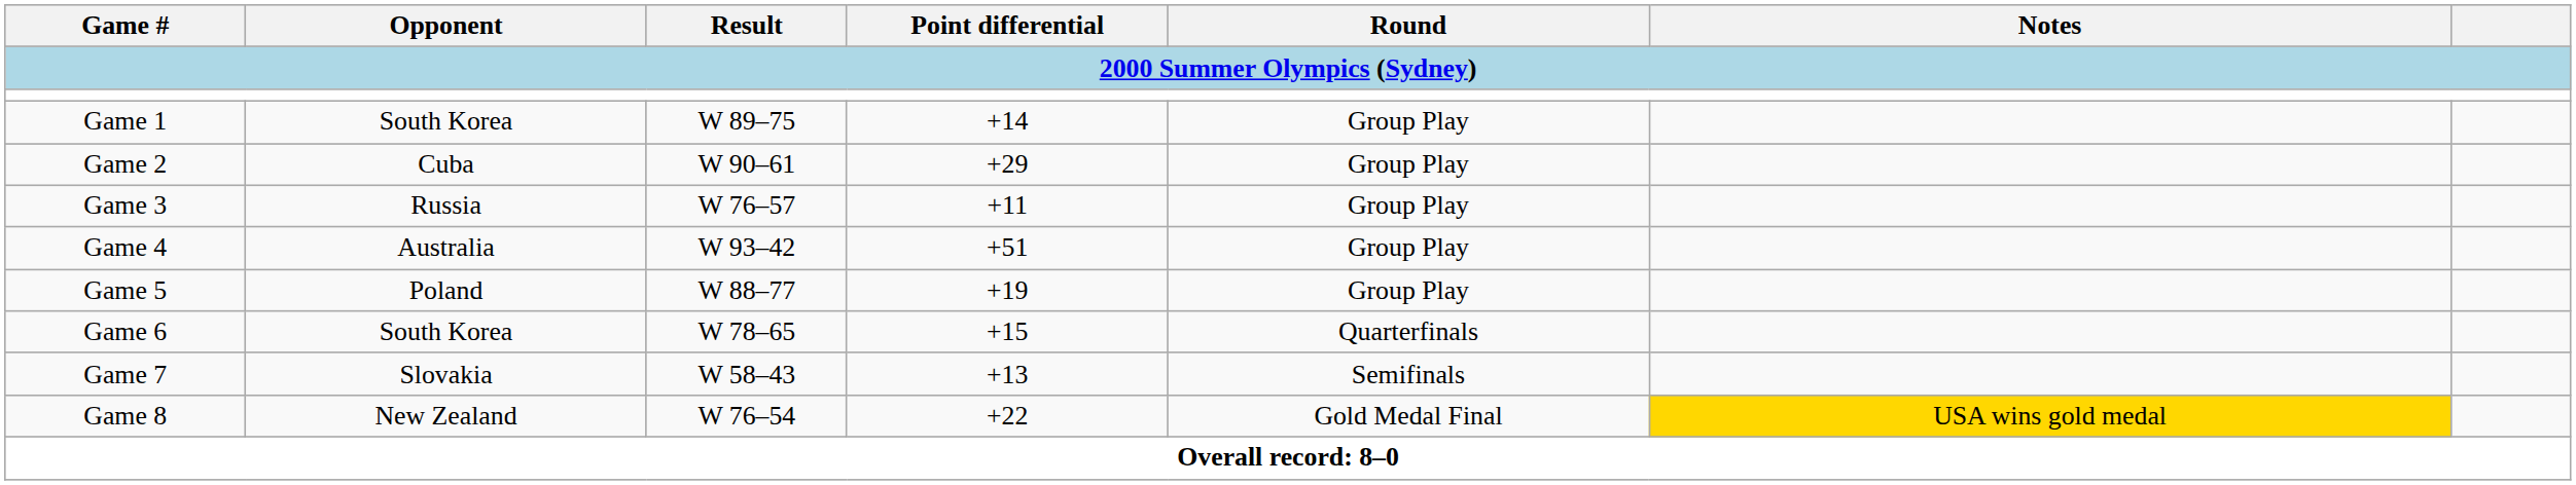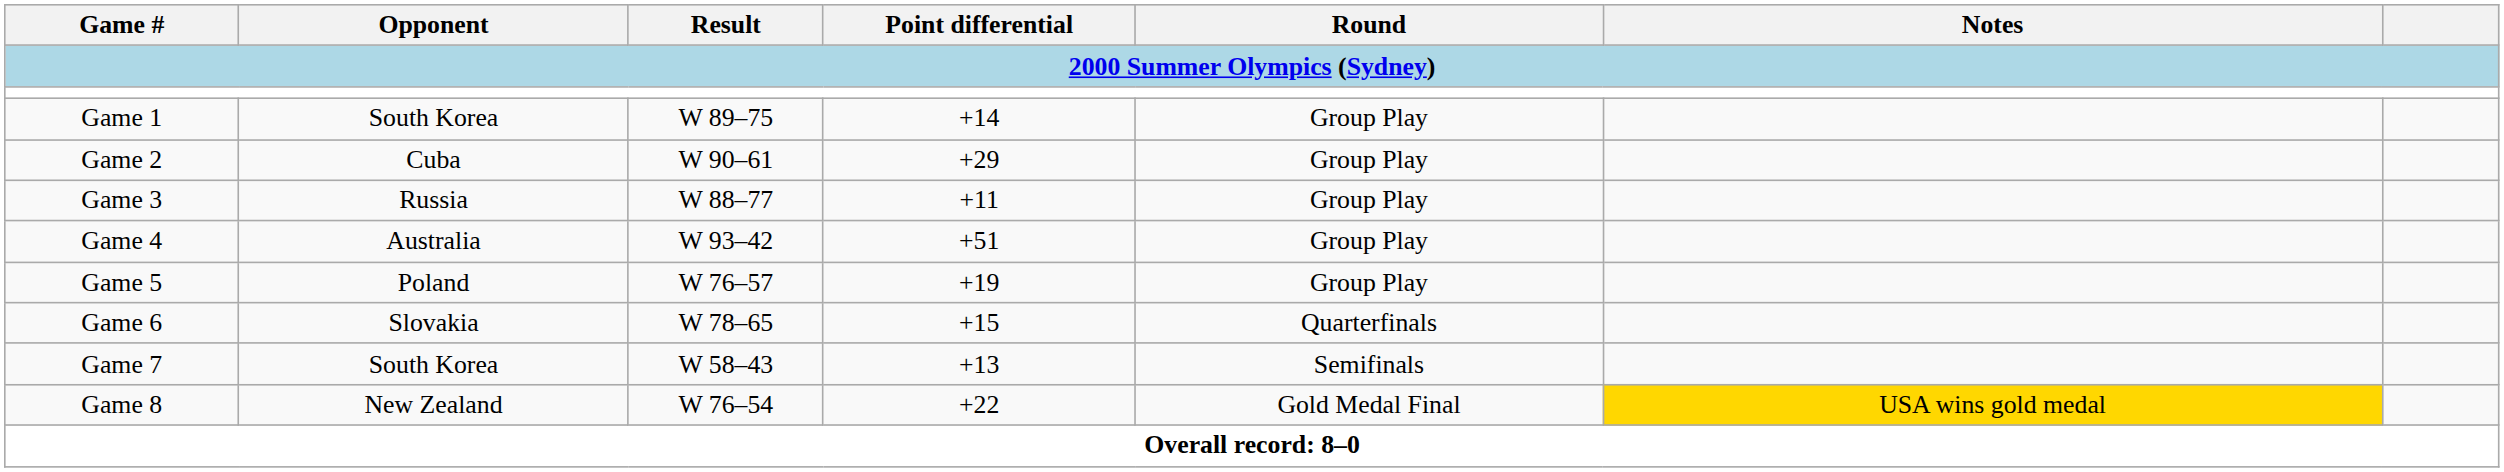 <table class="wikitable">
 <tr>
 <th width=6%>Game #</th>
 <th width=10%>Opponent</th>
 <th width=05%>Result</th>
 <th width=8%>Point differential</th>
 <th width=12%>Round</th>
 <th width=20%>Notes</th>
 <th width=3%></th>
 </tr>
 <tr>
 <td colspan="7"  style="text-align:center; background:lightblue;"><span><strong><a href='#'>2000 Summer Olympics</a> (<a href='#'>Sydney</a>)</strong></span></td>
 </tr>
 <tr>
 <td colspan="7"  style="text-align:center; background:white;"></td>
 </tr>
 <tr>
 <td align=center>Game 1</td>
 <td align=center>South Korea</td>
 <td align=center>W 89–75</td>
 <td align=center>+14</td>
 <td align=center>Group Play</td>
 <td align=center></td>
 <td align=center></td>
 </tr>
 <tr>
 <td align=center>Game 2</td>
 <td align=center>Cuba</td>
 <td align=center>W 90–61</td>
 <td align=center>+29</td>
 <td align=center>Group Play</td>
 <td align=center></td>
 <td align=center></td>
 </tr>
 <tr>
 <td align=center>Game 3</td>
 <td align=center>Russia</td>
-<td align=center>W 76–57</td>
+<td align=center>W 88–77</td>
 <td align=center>+11</td>
 <td align=center>Group Play</td>
 <td align=center></td>
 <td align=center></td>
 </tr>
 <tr>
 <td align=center>Game 4</td>
 <td align=center>Australia</td>
 <td align=center>W 93–42</td>
 <td align=center>+51</td>
 <td align=center>Group Play</td>
 <td align=center></td>
 <td align=center></td>
 </tr>
 <tr>
 <td align=center>Game 5</td>
 <td align=center>Poland</td>
-<td align=center>W 88–77</td>
+<td align=center>W 76–57</td>
 <td align=center>+19</td>
 <td align=center>Group Play</td>
 <td align=center></td>
 <td align=center></td>
 </tr>
 <tr>
 <td align=center>Game 6</td>
-<td align=center>South Korea</td>
+<td align=center>Slovakia</td>
 <td align=center>W 78–65</td>
 <td align=center>+15</td>
 <td align=center>Quarterfinals</td>
 <td align=center></td>
 <td align=center></td>
 </tr>
 <tr>
 <td align=center>Game 7</td>
-<td align=center>Slovakia</td>
+<td align=center>South Korea</td>
 <td align=center>W 58–43</td>
 <td align=center>+13</td>
 <td align=center>Semifinals</td>
 <td align=center></td>
 <td align=center></td>
 </tr>
 <tr>
 <td align=center>Game 8</td>
 <td align=center>New Zealand</td>
 <td align=center>W 76–54</td>
 <td align=center>+22</td>
 <td align=center>Gold Medal Final</td>
 <td style="text-align:center; background:gold;">USA wins gold medal</td>
 <td align=center></td>
 </tr>
 <tr>
 <td colspan="7"  style="text-align:center; background:white;"><span><strong>Overall record: 8–0</strong></span></td>
 </tr>
 </table>
